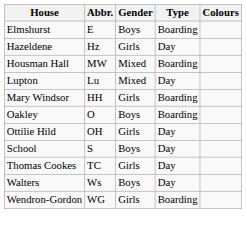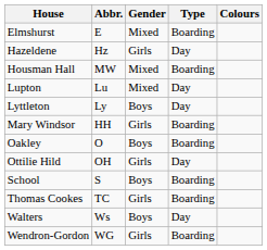 <table class="wikitable">
 <tr>
 <th>House</th>
 <th>Abbr.</th>
 <th>Gender</th>
 <th>Type</th>
 <th>Colours</th>
 </tr>
 <tr>
 <td>Elmshurst</td>
 <td>E</td>
-<td>Boys</td>
+<td>Mixed</td>
 <td>Boarding</td>
 <td> </td>
 </tr>
 <tr>
 <td>Hazeldene</td>
 <td>Hz</td>
 <td>Girls</td>
 <td>Day</td>
 <td></td>
 </tr>
 <tr>
 <td>Housman Hall</td>
 <td>MW</td>
 <td>Mixed</td>
 <td>Boarding</td>
 <td> </td>
 </tr>
 <tr>
 <td>Lupton</td>
 <td>Lu</td>
 <td>Mixed</td>
+<td>Day</td>
+<td> </td>
+</tr>
+<tr>
+<td>Lyttleton</td>
+<td>Ly</td>
+<td>Boys</td>
 <td>Day</td>
 <td> </td>
 </tr>
 <tr>
 <td>Mary Windsor</td>
 <td>HH</td>
 <td>Girls</td>
 <td>Boarding</td>
 <td> </td>
 </tr>
 <tr>
 <td>Oakley</td>
 <td>O</td>
 <td>Boys</td>
 <td>Boarding</td>
 <td> </td>
 </tr>
 <tr>
 <td>Ottilie Hild</td>
 <td>OH</td>
 <td>Girls</td>
 <td>Day</td>
 <td> </td>
 </tr>
 <tr>
 <td>School</td>
 <td>S</td>
 <td>Boys</td>
-<td>Day</td>
+<td>Boarding</td>
 <td> </td>
 </tr>
 <tr>
 <td>Thomas Cookes</td>
 <td>TC</td>
 <td>Girls</td>
-<td>Day</td>
+<td>Boarding</td>
 <td></td>
 </tr>
 <tr>
 <td>Walters</td>
 <td>Ws</td>
 <td>Boys</td>
 <td>Day</td>
 <td>  </td>
 </tr>
 <tr>
 <td>Wendron-Gordon</td>
 <td>WG</td>
 <td>Girls</td>
 <td>Boarding</td>
 <td> </td>
 </tr>
 </table>
